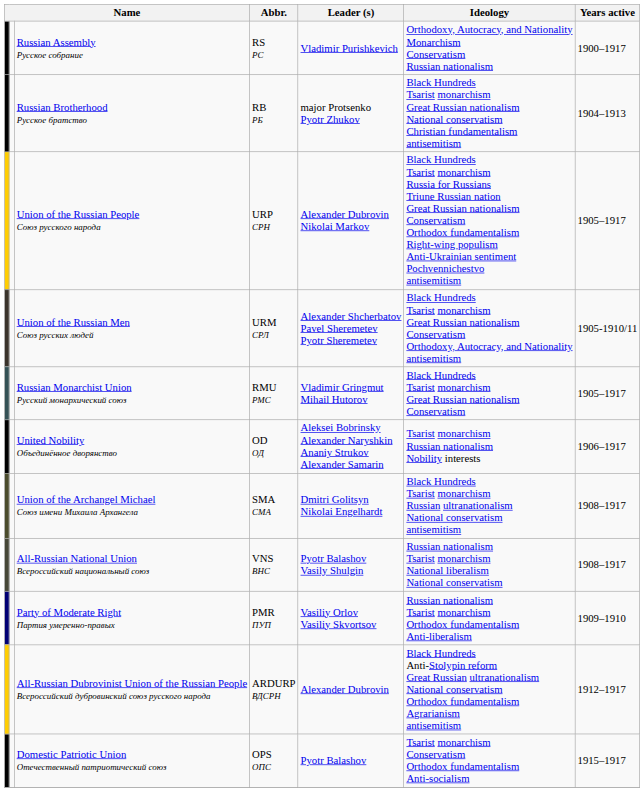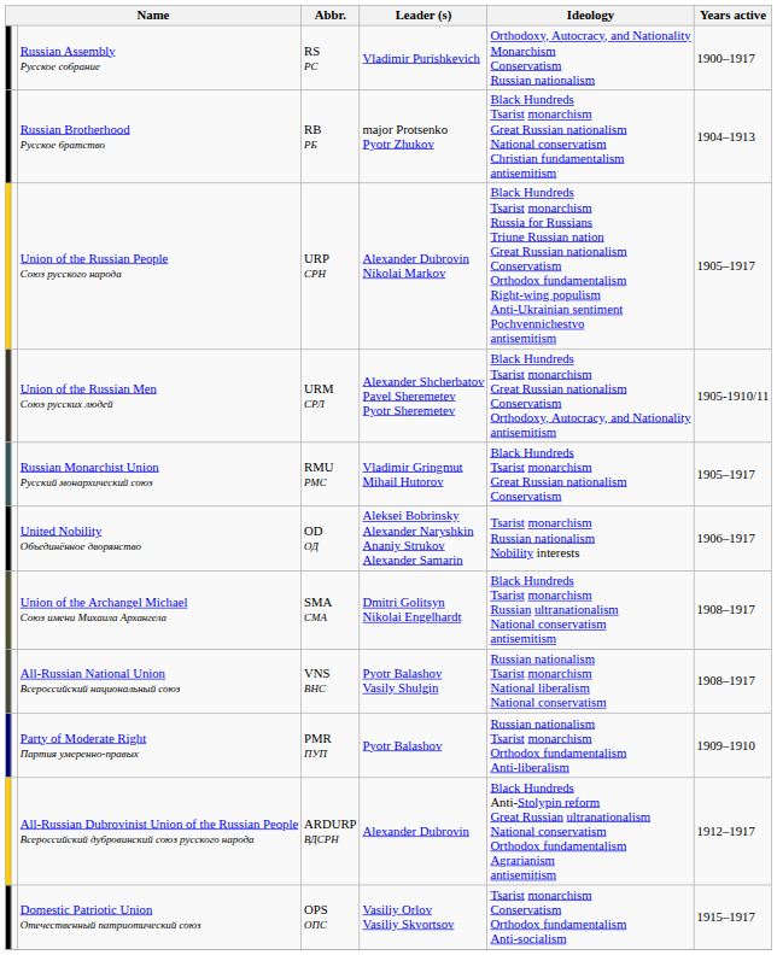 <table class="wikitable sortable">
 <tr>
 <th colspan=3>Name</th>
 <th>Abbr.</th>
 <th>Leader (s)</th>
 <th>Ideology</th>
 <th>Years active</th>
 </tr>
 <tr>
 <th style="background:#000000;"></th>
 <td></td>
 <td><a href='#'>Russian Assembly</a><br><small><em>Русское собрание</em></small></td>
 <td>RS<br><small><em>РС</em></small></td>
 <td><a href='#'>Vladimir Purishkevich</a></td>
 <td><a href='#'>Orthodoxy, Autocracy, and Nationality</a><br><a href='#'>Monarchism</a><br><a href='#'>Conservatism</a><br><a href='#'>Russian nationalism</a></td>
 <td>1900–1917</td>
 </tr>
 <tr>
 <th style="background:#000000;"></th>
 <td></td>
 <td><a href='#'>Russian Brotherhood</a><br><small><em>Русское братство</em></small></td>
 <td>RB<br><small><em>РБ</em></small></td>
 <td>major Protsenko<br><a href='#'>Pyotr Zhukov</a></td>
 <td><a href='#'>Black Hundreds</a><br><a href='#'>Tsarist</a> <a href='#'>monarchism</a><br><a href='#'>Great Russian nationalism</a><br><a href='#'>National conservatism</a><br><a href='#'>Christian fundamentalism</a><br><a href='#'>antisemitism</a></td>
 <td>1904–1913</td>
 </tr>
 <tr>
 <th style="background:#FFCD01;"></th>
 <td></td>
 <td><a href='#'>Union of the Russian People</a><br><small><em>Союз русского народа</em></small></td>
 <td>URP<br><small><em>СРН</em></small></td>
 <td><a href='#'>Alexander Dubrovin</a><br><a href='#'>Nikolai Markov</a></td>
 <td><a href='#'>Black Hundreds</a><br><a href='#'>Tsarist</a> <a href='#'>monarchism</a><br><a href='#'>Russia for Russians</a><br><a href='#'>Triune Russian nation</a><br><a href='#'>Great Russian nationalism</a><br><a href='#'>Conservatism</a><br><a href='#'>Orthodox fundamentalism</a><br><a href='#'>Right-wing populism</a><br><a href='#'>Anti-Ukrainian sentiment</a><br><a href='#'>Pochvennichestvo</a><br><a href='#'>antisemitism</a></td>
 <td>1905–1917</td>
 </tr>
 <tr>
 <th style="background:#3A332B;"></th>
 <td></td>
 <td><a href='#'>Union of the Russian Men</a><br><small><em>Союз русских людей</em></small></td>
 <td>URM<br><small><em>СРЛ</em></small></td>
 <td><a href='#'>Alexander Shcherbatov</a><br><a href='#'>Pavel Sheremetev</a><br><a href='#'>Pyotr Sheremetev</a></td>
 <td><a href='#'>Black Hundreds</a><br><a href='#'>Tsarist</a> <a href='#'>monarchism</a><br><a href='#'>Great Russian nationalism</a><br><a href='#'>Conservatism</a><br><a href='#'>Orthodoxy, Autocracy, and Nationality</a><br><a href='#'>antisemitism</a></td>
 <td>1905-1910/11</td>
 </tr>
 <tr>
 <th style="background:#345155;"></th>
 <td></td>
 <td><a href='#'>Russian Monarchist Union</a><br><small><em>Русский монархический союз</em></small></td>
 <td>RMU<br><small><em>РМС</em></small></td>
 <td><a href='#'>Vladimir Gringmut</a><br><a href='#'>Mihail Hutorov</a></td>
 <td><a href='#'>Black Hundreds</a><br><a href='#'>Tsarist</a> <a href='#'>monarchism</a><br><a href='#'>Great Russian nationalism</a><br><a href='#'>Conservatism</a></td>
 <td>1905–1917</td>
 </tr>
 <tr>
 <th style="background:#000000;"></th>
 <td></td>
 <td><a href='#'>United Nobility</a><br><small><em>Объединённое дворянство</em></small></td>
 <td>OD<br><small><em>ОД</em></small></td>
 <td><a href='#'>Aleksei Bobrinsky</a><br><a href='#'>Alexander Naryshkin</a><br><a href='#'>Ananiy Strukov</a><br><a href='#'>Alexander Samarin</a></td>
 <td><a href='#'>Tsarist</a> <a href='#'>monarchism</a><br><a href='#'>Russian nationalism</a><br><a href='#'>Nobility</a> interests</td>
 <td>1906–1917</td>
 </tr>
 <tr>
 <th style="background:#4B4C2C;"></th>
 <td></td>
 <td><a href='#'>Union of the Archangel Michael</a><br><small><em>Союз имени Михаила Архангела</em></small></td>
 <td>SMA<br><small><em>СМА</em></small></td>
 <td><a href='#'>Dmitri Golitsyn</a><br><a href='#'>Nikolai Engelhardt</a></td>
 <td><a href='#'>Black Hundreds</a><br><a href='#'>Tsarist</a> <a href='#'>monarchism</a><br><a href='#'>Russian</a> <a href='#'>ultranationalism</a><br><a href='#'>National conservatism</a><br><a href='#'>antisemitism</a></td>
 <td>1908–1917</td>
 </tr>
 <tr>
 <th style="background:#464737"></th>
 <td></td>
 <td><a href='#'>All-Russian National Union</a><br><small><em>Всероссийский национальный союз</em></small></td>
 <td>VNS<br><small><em>ВНС</em></small></td>
 <td><a href='#'>Pyotr Balashov</a><br><a href='#'>Vasily Shulgin</a></td>
 <td><a href='#'>Russian nationalism</a><br><a href='#'>Tsarist</a> <a href='#'>monarchism</a><br><a href='#'>National liberalism</a><br><a href='#'>National conservatism</a></td>
 <td>1908–1917</td>
 </tr>
 <tr>
 <th style="background:#010075"></th>
 <td></td>
 <td><a href='#'>Party of Moderate Right</a><br><small><em>Партия умеренно-правых</em></small></td>
 <td>PMR<br><small><em>ПУП</em></small></td>
-<td><a href='#'>Vasiliy Orlov</a><br><a href='#'>Vasiliy Skvortsov</a></td>
+<td><a href='#'>Pyotr Balashov</a></td>
 <td><a href='#'>Russian nationalism</a><br><a href='#'>Tsarist</a> <a href='#'>monarchism</a><br><a href='#'>Orthodox fundamentalism</a><br><a href='#'>Anti-liberalism</a></td>
 <td>1909–1910<br></td>
 </tr>
 <tr>
 <th style="background:#FFCD01;"></th>
 <td></td>
 <td><a href='#'>All-Russian Dubrovinist Union of the Russian People</a><br><small><em>Всероссийский дубровинский союз русского народа</em></small></td>
 <td>ARDURP<br><small><em>ВДСРН</em></small></td>
 <td><a href='#'>Alexander Dubrovin</a></td>
 <td><a href='#'>Black Hundreds</a><br>Anti-<a href='#'>Stolypin reform</a><br><a href='#'>Great Russian</a> <a href='#'>ultranationalism</a><br><a href='#'>National conservatism</a><br><a href='#'>Orthodox fundamentalism</a><br><a href='#'>Agrarianism</a><br><a href='#'>antisemitism</a></td>
 <td>1912–1917</td>
 </tr>
 <tr>
 <th style="background:#000000;"></th>
 <td></td>
 <td><a href='#'>Domestic Patriotic Union</a><br><small><em>Отечественный патриотический союз</em></small></td>
 <td>OPS<br><small><em>ОПС</em></small></td>
-<td><a href='#'>Pyotr Balashov</a></td>
+<td><a href='#'>Vasiliy Orlov</a><br><a href='#'>Vasiliy Skvortsov</a></td>
 <td><a href='#'>Tsarist</a> <a href='#'>monarchism</a><br><a href='#'>Conservatism</a><br><a href='#'>Orthodox fundamentalism</a><br><a href='#'>Anti-socialism</a></td>
 <td>1915–1917</td>
 </tr>
 <tr>
 </tr>
 </table>
